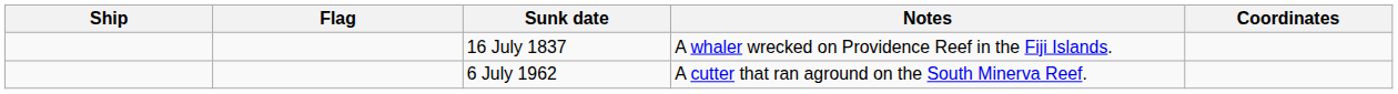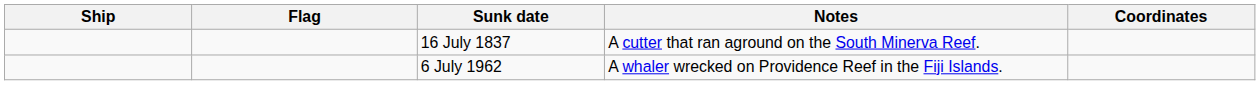 <table class="wikitable" style="width:100%" |>
 <tr>
 <th style="width:15%">Ship</th>
 <th style="width:18%">Flag</th>
 <th style="width:15%">Sunk date</th>
 <th style="width:37%">Notes</th>
 <th style="width:15%">Coordinates</th>
 </tr>
 <tr>
 <td></td>
 <td></td>
 <td>16 July 1837</td>
-<td>A <a href='#'>whaler</a> wrecked on Providence Reef in the <a href='#'>Fiji Islands</a>.</td>
+<td>A <a href='#'>cutter</a> that ran aground on the <a href='#'>South Minerva Reef</a>.</td>
 <td></td>
 </tr>
 <tr>
 <td></td>
 <td></td>
 <td>6 July 1962</td>
-<td>A <a href='#'>cutter</a> that ran aground on the <a href='#'>South Minerva Reef</a>.</td>
+<td>A <a href='#'>whaler</a> wrecked on Providence Reef in the <a href='#'>Fiji Islands</a>.</td>
 <td></td>
 </tr>
 </table>
